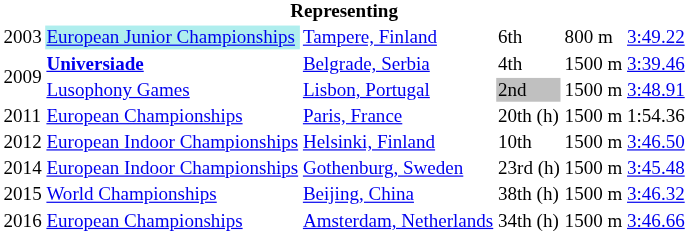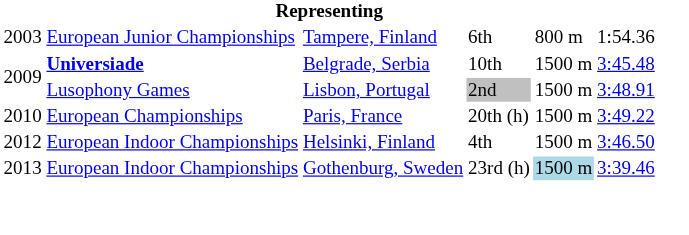 <table>
 <tr>
 <th colspan="6">Representing </th>
 </tr>
 <tr>
 <td>2003</td>
-<td style="background: paleturquoise;"><a href='#'>European Junior Championships</a></td>
+<td><a href='#'>European Junior Championships</a></td>
 <td><a href='#'>Tampere, Finland</a></td>
 <td>6th</td>
 <td>800 m</td>
-<td><a href='#'>3:49.22</a></td>
+<td>1:54.36</td>
 </tr>
 <tr>
 <td rowspan=2>2009</td>
 <td><strong><a href='#'>Universiade</a></strong></td>
 <td><a href='#'>Belgrade, Serbia</a></td>
-<td>4th</td>
+<td>10th</td>
 <td>1500 m</td>
-<td><a href='#'>3:39.46</a></td>
+<td><a href='#'>3:45.48</a></td>
 </tr>
 <tr>
 <td><a href='#'>Lusophony Games</a></td>
 <td><a href='#'>Lisbon, Portugal</a></td>
 <td bgcolor=silver>2nd</td>
 <td>1500 m</td>
 <td><a href='#'>3:48.91</a></td>
 </tr>
 <tr>
-<td>2011</td>
+<td>2010</td>
 <td><a href='#'>European Championships</a></td>
 <td><a href='#'>Paris, France</a></td>
 <td>20th (h)</td>
 <td>1500 m</td>
-<td>1:54.36</td>
+<td><a href='#'>3:49.22</a></td>
 </tr>
 <tr>
 <td>2012</td>
 <td><a href='#'>European Indoor Championships</a></td>
 <td><a href='#'>Helsinki, Finland</a></td>
-<td>10th</td>
+<td>4th</td>
 <td>1500 m</td>
 <td><a href='#'>3:46.50</a></td>
 </tr>
 <tr>
-<td>2014</td>
+<td>2013</td>
 <td><a href='#'>European Indoor Championships</a></td>
 <td><a href='#'>Gothenburg, Sweden</a></td>
 <td>23rd (h)</td>
-<td>1500 m</td>
-<td><a href='#'>3:45.48</a></td>
-</tr>
-<tr>
-<td>2015</td>
-<td><a href='#'>World Championships</a></td>
-<td><a href='#'>Beijing, China</a></td>
-<td>38th (h)</td>
-<td>1500 m</td>
-<td><a href='#'>3:46.32</a></td>
-</tr>
-<tr>
-<td>2016</td>
-<td><a href='#'>European Championships</a></td>
-<td><a href='#'>Amsterdam, Netherlands</a></td>
-<td>34th (h)</td>
-<td>1500 m</td>
-<td><a href='#'>3:46.66</a></td>
+<td style="background: lightblue;">1500 m</td>
+<td><a href='#'>3:39.46</a></td>
 </tr>
 </table>
